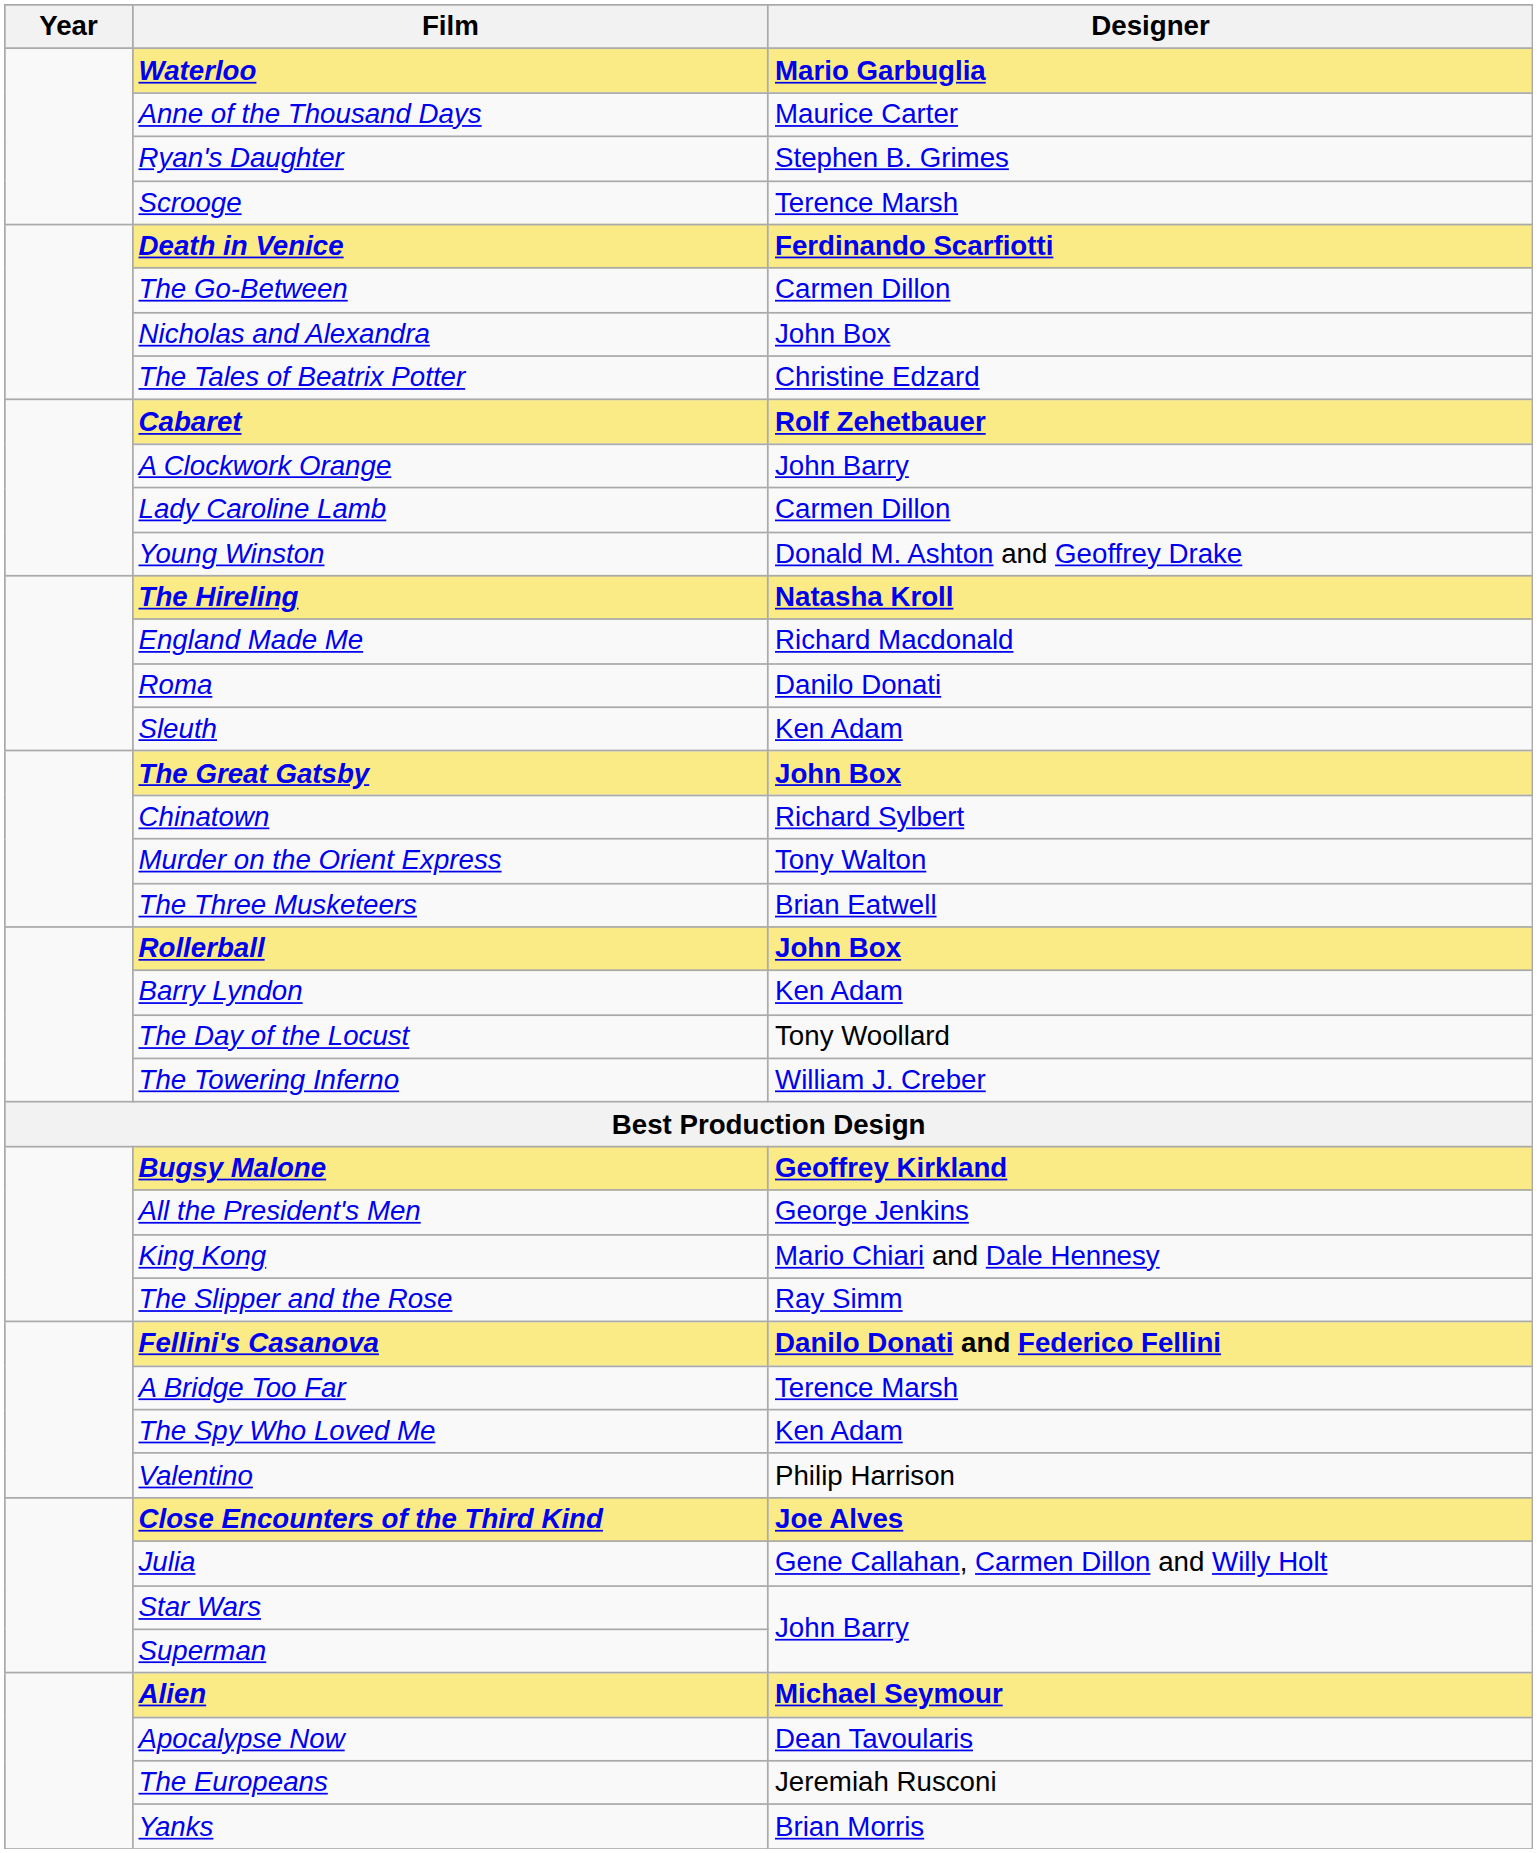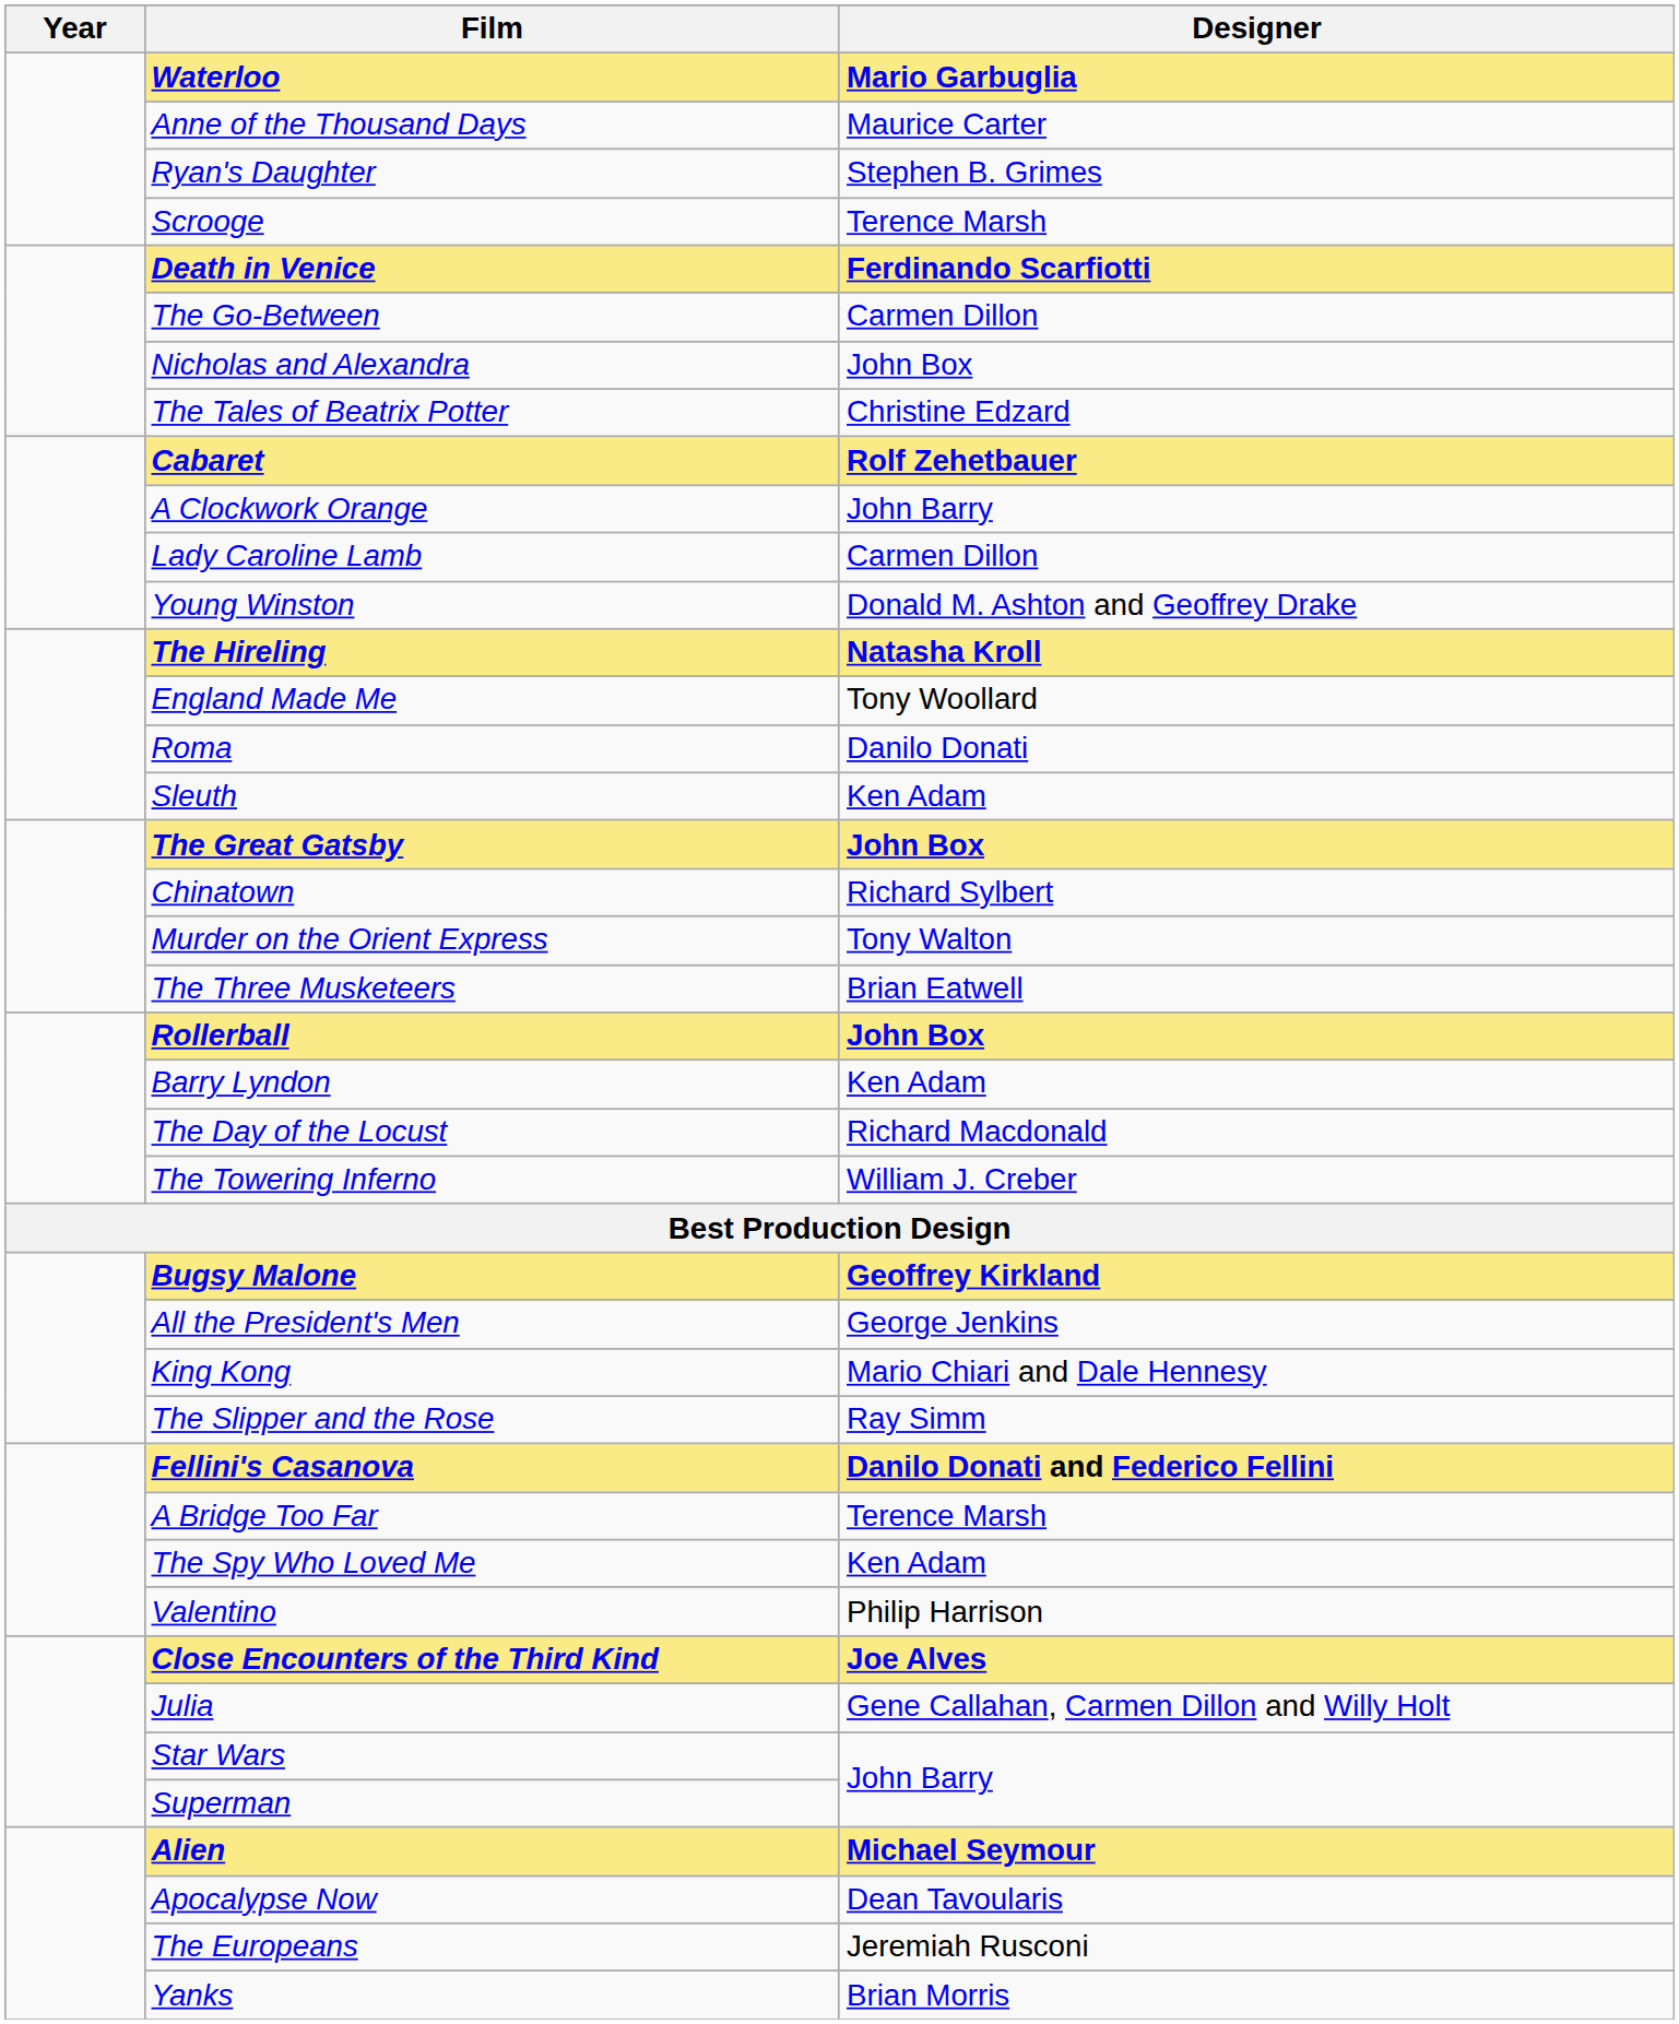 <table class="wikitable" style="width:100%;" cellpadding="5">
 <tr>
 <th style="width:5%;">Year</th>
 <th style="width:25%;">Film</th>
 <th style="width:30%;">Designer</th>
 </tr>
 <tr>
 <td rowspan="4"></td>
 <td style="background:#FAEB86"><strong><em><a href='#'>Waterloo</a></em></strong></td>
 <td style="background:#FAEB86"><strong><a href='#'>Mario Garbuglia</a></strong></td>
 </tr>
 <tr>
 <td><em><a href='#'>Anne of the Thousand Days</a></em></td>
 <td><a href='#'>Maurice Carter</a></td>
 </tr>
 <tr>
 <td><em><a href='#'>Ryan's Daughter</a></em></td>
 <td><a href='#'>Stephen B. Grimes</a></td>
 </tr>
 <tr>
 <td><em><a href='#'>Scrooge</a></em></td>
 <td><a href='#'>Terence Marsh</a></td>
 </tr>
 <tr>
 <td rowspan="4"></td>
 <td style="background:#FAEB86"><strong><em><a href='#'>Death in Venice</a></em></strong></td>
 <td style="background:#FAEB86"><strong><a href='#'>Ferdinando Scarfiotti</a></strong></td>
 </tr>
 <tr>
 <td><em><a href='#'>The Go-Between</a></em></td>
 <td><a href='#'>Carmen Dillon</a></td>
 </tr>
 <tr>
 <td><em><a href='#'>Nicholas and Alexandra</a></em></td>
 <td><a href='#'>John Box</a></td>
 </tr>
 <tr>
 <td><em><a href='#'>The Tales of Beatrix Potter</a></em></td>
 <td><a href='#'>Christine Edzard</a></td>
 </tr>
 <tr>
 <td rowspan="4"></td>
 <td style="background:#FAEB86"><strong><em><a href='#'>Cabaret</a></em></strong></td>
 <td style="background:#FAEB86"><strong><a href='#'>Rolf Zehetbauer</a></strong></td>
 </tr>
 <tr>
 <td><em><a href='#'>A Clockwork Orange</a></em></td>
 <td><a href='#'>John Barry</a></td>
 </tr>
 <tr>
 <td><em><a href='#'>Lady Caroline Lamb</a></em></td>
 <td><a href='#'>Carmen Dillon</a></td>
 </tr>
 <tr>
 <td><em><a href='#'>Young Winston</a></em></td>
 <td><a href='#'>Donald M. Ashton</a> and <a href='#'>Geoffrey Drake</a></td>
 </tr>
 <tr>
 <td rowspan="4"></td>
 <td style="background:#FAEB86"><strong><em><a href='#'>The Hireling</a></em></strong></td>
 <td style="background:#FAEB86"><strong><a href='#'>Natasha Kroll</a></strong></td>
 </tr>
 <tr>
 <td><em><a href='#'>England Made Me</a></em></td>
-<td><a href='#'>Richard Macdonald</a></td>
+<td>Tony Woollard</td>
 </tr>
 <tr>
 <td><em><a href='#'>Roma</a></em></td>
 <td><a href='#'>Danilo Donati</a></td>
 </tr>
 <tr>
 <td><em><a href='#'>Sleuth</a></em></td>
 <td><a href='#'>Ken Adam</a></td>
 </tr>
 <tr>
 <td rowspan="4"></td>
 <td style="background:#FAEB86"><strong><em><a href='#'>The Great Gatsby</a></em></strong></td>
 <td style="background:#FAEB86"><strong><a href='#'>John Box</a></strong></td>
 </tr>
 <tr>
 <td><em><a href='#'>Chinatown</a></em></td>
 <td><a href='#'>Richard Sylbert</a></td>
 </tr>
 <tr>
 <td><em><a href='#'>Murder on the Orient Express</a></em></td>
 <td><a href='#'>Tony Walton</a></td>
 </tr>
 <tr>
 <td><em><a href='#'>The Three Musketeers</a></em></td>
 <td><a href='#'>Brian Eatwell</a></td>
 </tr>
 <tr>
 <td rowspan="4"></td>
 <td style="background:#FAEB86"><strong><em><a href='#'>Rollerball</a></em></strong></td>
 <td style="background:#FAEB86"><strong><a href='#'>John Box</a></strong></td>
 </tr>
 <tr>
 <td><em><a href='#'>Barry Lyndon</a></em></td>
 <td><a href='#'>Ken Adam</a></td>
 </tr>
 <tr>
 <td><em><a href='#'>The Day of the Locust</a></em></td>
-<td>Tony Woollard</td>
+<td><a href='#'>Richard Macdonald</a></td>
 </tr>
 <tr>
 <td><em><a href='#'>The Towering Inferno</a></em></td>
 <td><a href='#'>William J. Creber</a></td>
 </tr>
 <tr>
 <th colspan="3">Best Production Design</th>
 </tr>
 <tr>
 <td rowspan="4"></td>
 <td style="background:#FAEB86"><strong><em><a href='#'>Bugsy Malone</a></em></strong></td>
 <td style="background:#FAEB86"><strong><a href='#'>Geoffrey Kirkland</a></strong></td>
 </tr>
 <tr>
 <td><em><a href='#'>All the President's Men</a></em></td>
 <td><a href='#'>George Jenkins</a></td>
 </tr>
 <tr>
 <td><em><a href='#'>King Kong</a></em></td>
 <td><a href='#'>Mario Chiari</a> and <a href='#'>Dale Hennesy</a></td>
 </tr>
 <tr>
 <td><em><a href='#'>The Slipper and the Rose</a></em></td>
 <td><a href='#'>Ray Simm</a></td>
 </tr>
 <tr>
 <td rowspan="4"></td>
 <td style="background:#FAEB86"><strong><em><a href='#'>Fellini's Casanova</a></em></strong></td>
 <td style="background:#FAEB86"><strong><a href='#'>Danilo Donati</a> and <a href='#'>Federico Fellini</a></strong></td>
 </tr>
 <tr>
 <td><em><a href='#'>A Bridge Too Far</a></em></td>
 <td><a href='#'>Terence Marsh</a></td>
 </tr>
 <tr>
 <td><em><a href='#'>The Spy Who Loved Me</a></em></td>
 <td><a href='#'>Ken Adam</a></td>
 </tr>
 <tr>
 <td><em><a href='#'>Valentino</a></em></td>
 <td>Philip Harrison</td>
 </tr>
 <tr>
 <td rowspan="4"></td>
 <td style="background:#FAEB86"><strong><em><a href='#'>Close Encounters of the Third Kind</a></em></strong></td>
 <td style="background:#FAEB86"><strong><a href='#'>Joe Alves</a></strong></td>
 </tr>
 <tr>
 <td><em><a href='#'>Julia</a></em></td>
 <td><a href='#'>Gene Callahan</a>, <a href='#'>Carmen Dillon</a> and <a href='#'>Willy Holt</a></td>
 </tr>
 <tr>
 <td><em><a href='#'>Star Wars</a></em></td>
 <td rowspan="2"><a href='#'>John Barry</a></td>
 </tr>
 <tr>
 <td><em><a href='#'>Superman</a></em></td>
 </tr>
 <tr>
 <td rowspan="4"></td>
 <td style="background:#FAEB86"><strong><em><a href='#'>Alien</a></em></strong></td>
 <td style="background:#FAEB86"><strong><a href='#'>Michael Seymour</a></strong></td>
 </tr>
 <tr>
 <td><em><a href='#'>Apocalypse Now</a></em></td>
 <td><a href='#'>Dean Tavoularis</a></td>
 </tr>
 <tr>
 <td><em><a href='#'>The Europeans</a></em></td>
 <td>Jeremiah Rusconi</td>
 </tr>
 <tr>
 <td><em><a href='#'>Yanks</a></em></td>
 <td><a href='#'>Brian Morris</a></td>
 </tr>
 </table>
